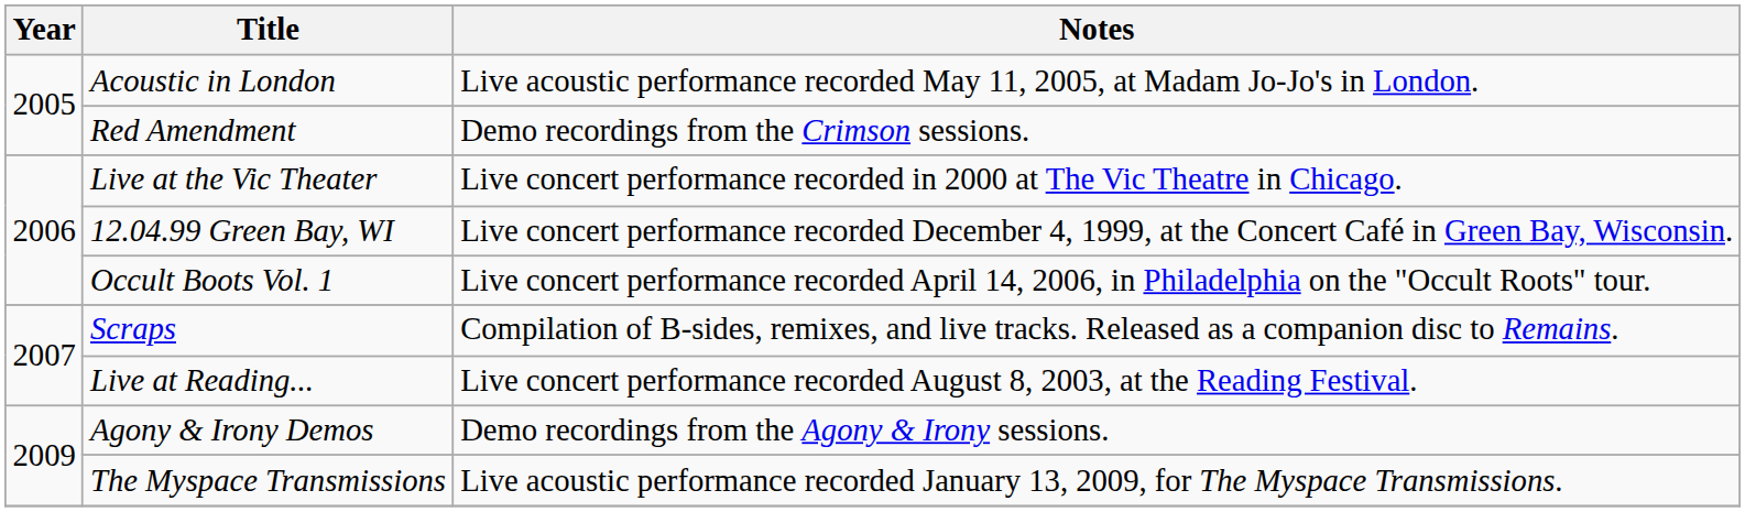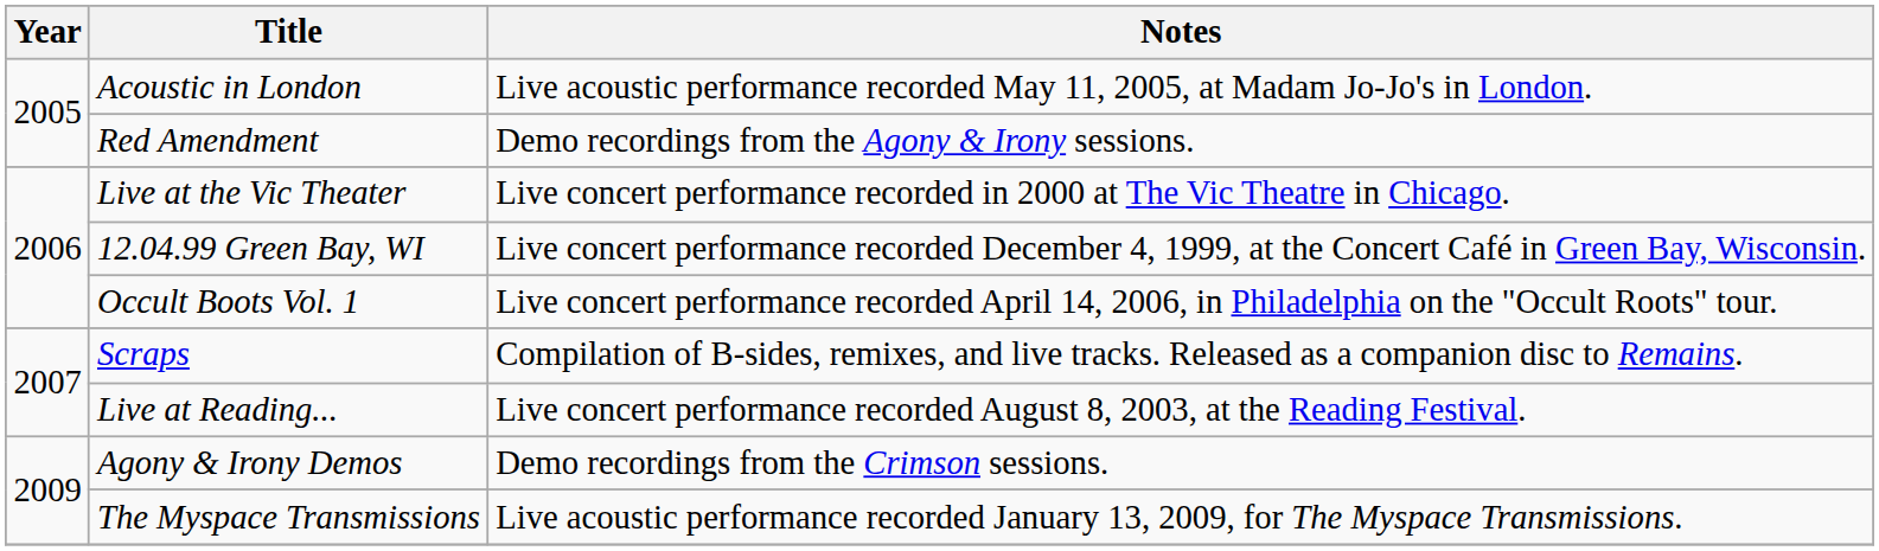 <table class ="wikitable">
 <tr>
 <th>Year</th>
 <th>Title</th>
 <th>Notes</th>
 </tr>
 <tr>
 <td rowspan="2">2005</td>
 <td><em>Acoustic in London</em></td>
 <td>Live acoustic performance recorded May 11, 2005, at Madam Jo-Jo's in <a href='#'>London</a>.</td>
 </tr>
 <tr>
 <td><em>Red Amendment</em></td>
-<td>Demo recordings from the <em><a href='#'>Crimson</a></em> sessions.</td>
+<td>Demo recordings from the <em><a href='#'>Agony & Irony</a></em> sessions.</td>
 </tr>
 <tr>
 <td rowspan="3">2006</td>
 <td><em>Live at the Vic Theater</em></td>
 <td>Live concert performance recorded in 2000 at <a href='#'>The Vic Theatre</a> in <a href='#'>Chicago</a>.</td>
 </tr>
 <tr>
 <td><em>12.04.99 Green Bay, WI</em></td>
 <td>Live concert performance recorded December 4, 1999, at the Concert Café in <a href='#'>Green Bay, Wisconsin</a>.</td>
 </tr>
 <tr>
 <td><em>Occult Boots Vol. 1</em></td>
 <td>Live concert performance recorded April 14, 2006, in <a href='#'>Philadelphia</a> on the "Occult Roots" tour.</td>
 </tr>
 <tr>
 <td rowspan="2">2007</td>
 <td><em><a href='#'>Scraps</a></em></td>
 <td>Compilation of B-sides, remixes, and live tracks. Released as a companion disc to <em><a href='#'>Remains</a></em>.</td>
 </tr>
 <tr>
 <td><em>Live at Reading...</em></td>
 <td>Live concert performance recorded August 8, 2003, at the <a href='#'>Reading Festival</a>.</td>
 </tr>
 <tr>
 <td rowspan="2">2009</td>
 <td><em>Agony & Irony Demos</em></td>
-<td>Demo recordings from the <em><a href='#'>Agony & Irony</a></em> sessions.</td>
+<td>Demo recordings from the <em><a href='#'>Crimson</a></em> sessions.</td>
 </tr>
 <tr>
 <td><em>The Myspace Transmissions</em></td>
 <td>Live acoustic performance recorded January 13, 2009, for <em>The Myspace Transmissions</em>.</td>
 </tr>
 <tr>
 </tr>
 </table>
